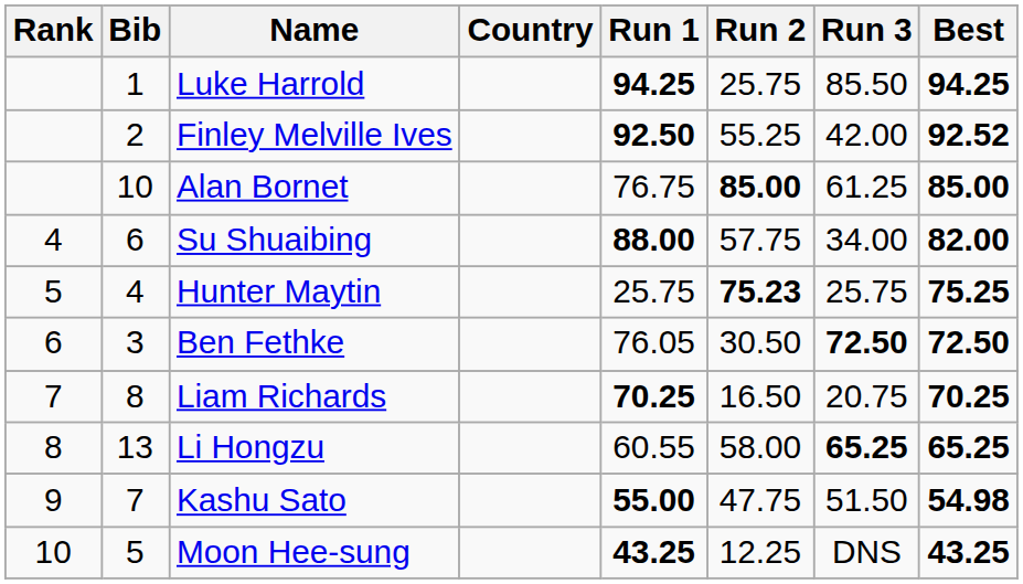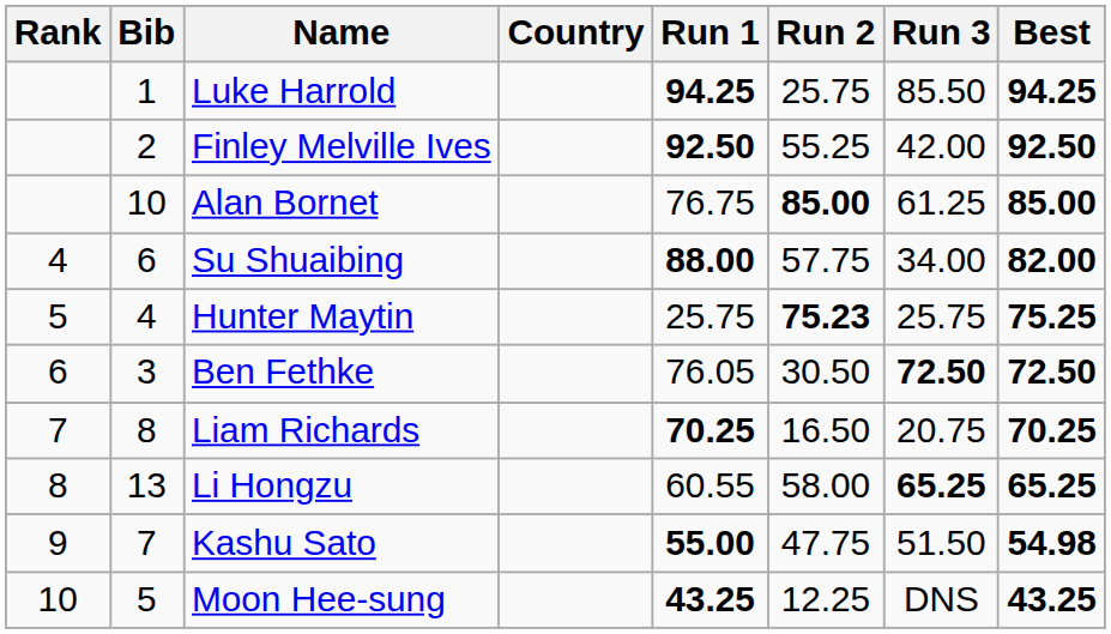 <table class="wikitable sortable" style="text-align:center">
 <tr>
 <th>Rank</th>
 <th>Bib</th>
 <th>Name</th>
 <th>Country</th>
 <th>Run 1</th>
 <th>Run 2</th>
 <th>Run 3</th>
 <th>Best</th>
 </tr>
 <tr>
 <td></td>
 <td>1</td>
 <td align=left><a href='#'>Luke Harrold</a></td>
 <td align=left></td>
 <td><strong>94.25</strong></td>
 <td>25.75</td>
 <td>85.50</td>
 <td><strong>94.25</strong></td>
 </tr>
 <tr>
 <td></td>
 <td>2</td>
 <td align=left><a href='#'>Finley Melville Ives</a></td>
 <td align=left></td>
 <td><strong>92.50</strong></td>
 <td>55.25</td>
 <td>42.00</td>
-<td><strong>92.52</strong></td>
+<td><strong>92.50</strong></td>
 </tr>
 <tr>
 <td></td>
 <td>10</td>
 <td align=left><a href='#'>Alan Bornet</a></td>
 <td align=left></td>
 <td>76.75</td>
 <td><strong>85.00</strong></td>
 <td>61.25</td>
 <td><strong>85.00</strong></td>
 </tr>
 <tr>
 <td>4</td>
 <td>6</td>
 <td align=left><a href='#'>Su Shuaibing</a></td>
 <td align=left></td>
 <td><strong>88.00</strong></td>
 <td>57.75</td>
 <td>34.00</td>
 <td><strong>82.00</strong></td>
 </tr>
 <tr>
 <td>5</td>
 <td>4</td>
 <td align=left><a href='#'>Hunter Maytin</a></td>
 <td align=left></td>
 <td>25.75</td>
 <td><strong>75.23</strong></td>
 <td>25.75</td>
 <td><strong>75.25</strong></td>
 </tr>
 <tr>
 <td>6</td>
 <td>3</td>
 <td align=left><a href='#'>Ben Fethke</a></td>
 <td align=left></td>
 <td>76.05</td>
 <td>30.50</td>
 <td><strong>72.50</strong></td>
 <td><strong>72.50</strong></td>
 </tr>
 <tr>
 <td>7</td>
 <td>8</td>
 <td align=left><a href='#'>Liam Richards</a></td>
 <td align=left></td>
 <td><strong>70.25</strong></td>
 <td>16.50</td>
 <td>20.75</td>
 <td><strong>70.25</strong></td>
 </tr>
 <tr>
 <td>8</td>
 <td>13</td>
 <td align=left><a href='#'>Li Hongzu</a></td>
 <td align=left></td>
 <td>60.55</td>
 <td>58.00</td>
 <td><strong>65.25</strong></td>
 <td><strong>65.25</strong></td>
 </tr>
 <tr>
 <td>9</td>
 <td>7</td>
 <td align=left><a href='#'>Kashu Sato</a></td>
 <td align=left></td>
 <td><strong>55.00</strong></td>
 <td>47.75</td>
 <td>51.50</td>
 <td><strong>54.98</strong></td>
 </tr>
 <tr>
 <td>10</td>
 <td>5</td>
 <td align=left><a href='#'>Moon Hee-sung</a></td>
 <td align=left></td>
 <td><strong>43.25</strong></td>
 <td>12.25</td>
 <td>DNS</td>
 <td><strong>43.25</strong></td>
 </tr>
 </table>
